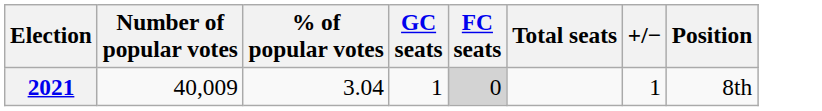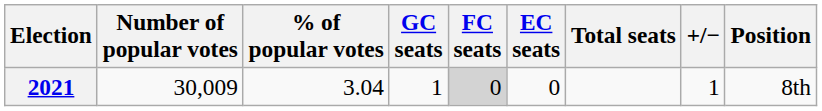 <table class="wikitable" style="text-align: right;">
 <tr align=center>
 <th><strong>Election</strong></th>
 <th>Number of<br>popular votes</th>
 <th>% of<br>popular votes</th>
 <th><a href='#'>GC</a><br>seats</th>
 <th><a href='#'>FC</a><br>seats</th>
+<th><a href='#'>EC</a><br>seats</th>
 <th>Total seats</th>
 <th>+/−</th>
 <th>Position</th>
 </tr>
 <tr>
 <th><a href='#'>2021</a></th>
-<td>40,009</td>
+<td>30,009</td>
 <td>3.04</td>
 <td>1</td>
 <td style="background: lightgrey;">0</td>
+<td>0</td>
 <td></td>
 <td>1</td>
 <td>8th</td>
 </tr>
 </table>
